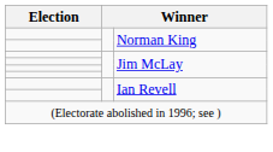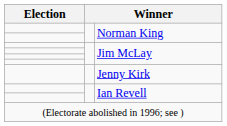 <table class=wikitable>
 <tr>
 <th width=100>Election</th>
 <th width=175 colspan=2>Winner</th>
 </tr>
 <tr>
 <td></td>
 <td width=5 rowspan=2 bgcolor=></td>
 <td rowspan=2><a href='#'>Norman King</a></td>
 </tr>
 <tr>
 <td></td>
 </tr>
 <tr>
 <td></td>
 <td rowspan=4 bgcolor=></td>
 <td rowspan=4><a href='#'>Jim McLay</a></td>
 </tr>
 <tr>
 <td></td>
 </tr>
 <tr>
 <td></td>
 </tr>
 <tr>
 <td></td>
 </tr>
 <tr>
 <td></td>
+<td bgcolor=></td>
+<td><a href='#'>Jenny Kirk</a></td>
+</tr>
+<tr>
+<td></td>
 <td rowspan=2 bgcolor=></td>
 <td rowspan=2><a href='#'>Ian Revell</a></td>
 </tr>
 <tr>
 <td></td>
 </tr>
 <tr>
 <td colspan=3 align=center><small>(Electorate abolished in 1996; see )</small></td>
 </tr>
 </table>
